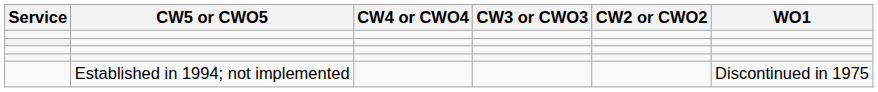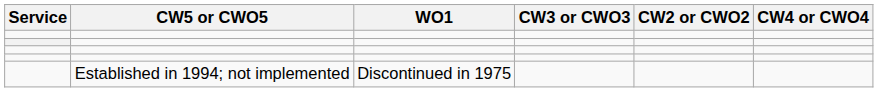 <table class="wikitable" style="margin-left: auto; margin-right: auto; border: none; text-align:center">
 <tr>
 <th>Service</th>
 <th>CW5 or CWO5</th>
-<th>CW4 or CWO4</th>
+<th>WO1</th>
 <th>CW3 or CWO3</th>
 <th>CW2 or CWO2</th>
-<th>WO1</th>
+<th>CW4 or CWO4</th>
 </tr>
 <tr>
 <td></td>
 <td></td>
 <td></td>
 <td></td>
 <td></td>
 <td></td>
 </tr>
 <tr>
 <th></th>
 <td></td>
 <td></td>
 <td></td>
 <td></td>
 <td></td>
 </tr>
 <tr>
 <td></td>
 <td></td>
 <td></td>
 <td></td>
 <td></td>
 <td></td>
 </tr>
 <tr>
 <td></td>
 <td></td>
 <td></td>
 <td></td>
 <td></td>
 <td></td>
 </tr>
 <tr>
 <td></td>
 <td>Established in 1994; not implemented</td>
+<td>Discontinued in 1975</td>
 <td></td>
 <td></td>
 <td></td>
-<td>Discontinued in 1975</td>
 </tr>
 </table>
